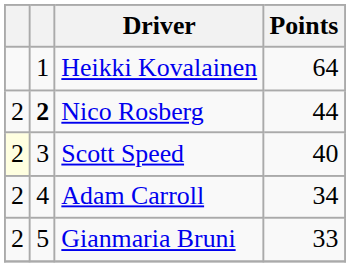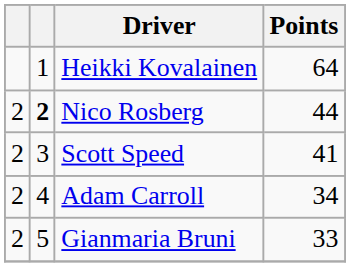 <table class="wikitable" style="font-size: 85%;">
 <tr>
 <th></th>
 <th></th>
 <th>Driver</th>
 <th>Points</th>
 </tr>
 <tr>
 <td align="left"></td>
 <td align="center">1</td>
 <td> <a href='#'>Heikki Kovalainen</a></td>
 <td align="right">64</td>
 </tr>
 <tr>
 <td align="left"> 2</td>
 <td align="center"><strong>2</strong></td>
 <td> <a href='#'>Nico Rosberg</a></td>
 <td align="right">44</td>
 </tr>
 <tr>
-<td align="left" style="background: lightyellow;"> 2</td>
+<td align="left"> 2</td>
 <td align="center">3</td>
 <td> <a href='#'>Scott Speed</a></td>
-<td align="right">40</td>
+<td align="right">41</td>
 </tr>
 <tr>
 <td align="left"> 2</td>
 <td align="center">4</td>
 <td> <a href='#'>Adam Carroll</a></td>
 <td align="right">34</td>
 </tr>
 <tr>
 <td align="left"> 2</td>
 <td align="center">5</td>
 <td> <a href='#'>Gianmaria Bruni</a></td>
 <td align="right">33</td>
 </tr>
 <tr>
 </tr>
 </table>
